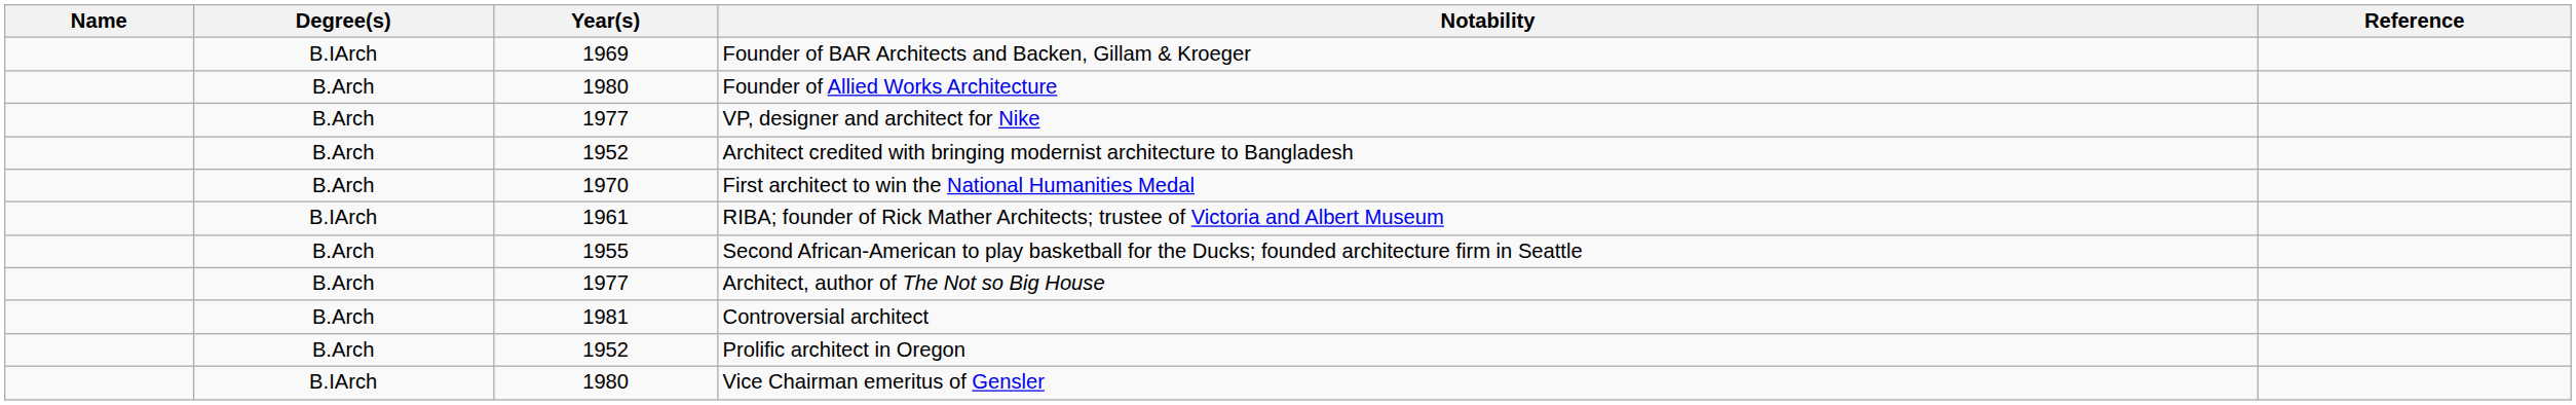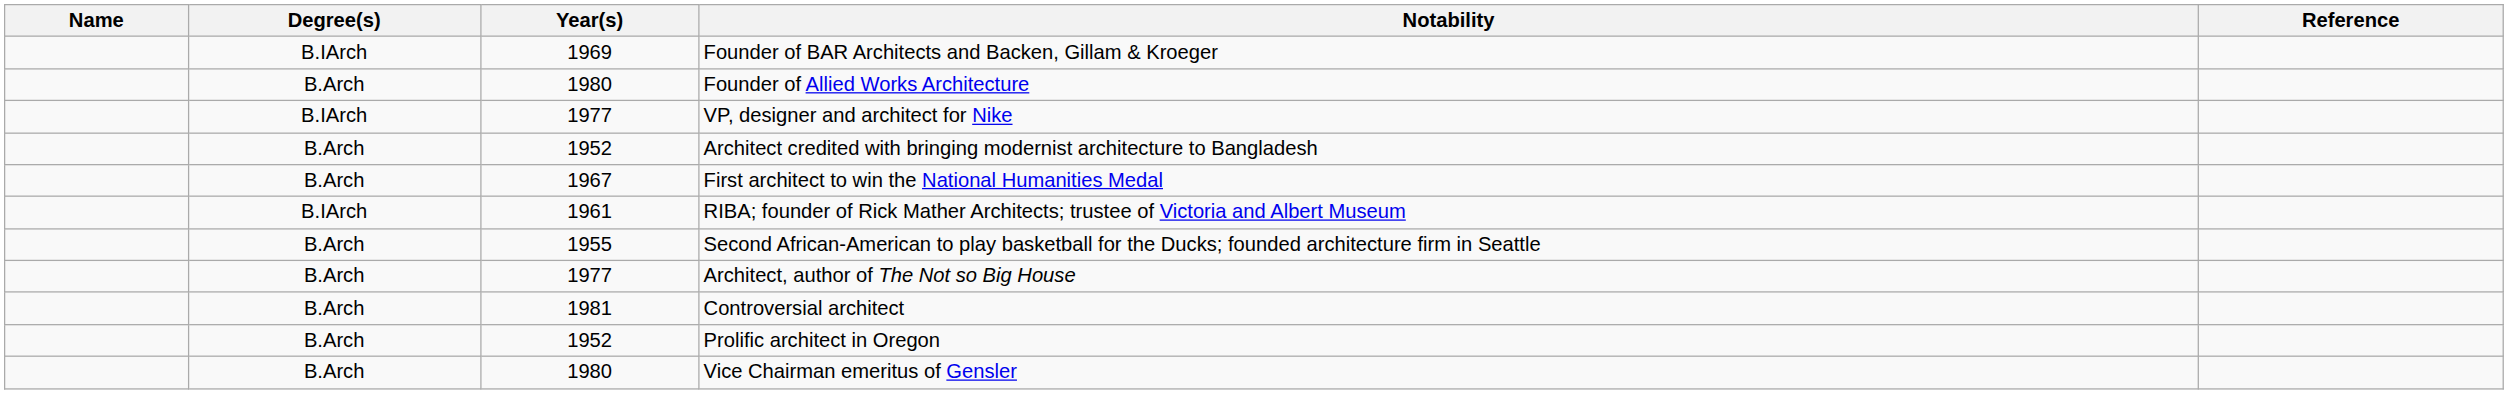 <table class="wikitable sortable" style="width:100%">
 <tr>
 <th width="* ">Name</th>
 <th>Degree(s)</th>
 <th>Year(s)</th>
 <th width="60%" class="unsortable">Notability</th>
 <th width="* " class="unsortable">Reference</th>
 </tr>
 <tr>
 <td></td>
 <td align="center">B.IArch</td>
 <td align="center">1969</td>
 <td>Founder of BAR Architects and Backen, Gillam & Kroeger</td>
 <td align="center"></td>
 </tr>
 <tr>
 <td></td>
 <td align="center">B.Arch</td>
 <td align="center">1980</td>
 <td>Founder of <a href='#'>Allied Works Architecture</a></td>
 <td align="center"></td>
 </tr>
 <tr>
 <td></td>
-<td align="center">B.Arch</td>
+<td align="center">B.IArch</td>
 <td align="center">1977</td>
 <td>VP, designer and architect for <a href='#'>Nike</a></td>
 <td align="center"></td>
 </tr>
 <tr>
 <td></td>
 <td align="center">B.Arch</td>
 <td align="center">1952</td>
 <td>Architect credited with bringing modernist architecture to Bangladesh</td>
 <td align="center"></td>
 </tr>
 <tr>
 <td></td>
 <td align="center">B.Arch</td>
-<td align="center">1970</td>
+<td align="center">1967</td>
 <td>First architect to win the <a href='#'>National Humanities Medal</a></td>
 <td align="center"></td>
 </tr>
 <tr>
 <td></td>
 <td align="center">B.IArch</td>
 <td align="center">1961</td>
 <td>RIBA; founder of Rick Mather Architects; trustee of <a href='#'>Victoria and Albert Museum</a></td>
 <td align="center"></td>
 </tr>
 <tr>
 <td></td>
 <td align="center">B.Arch</td>
 <td align="center">1955</td>
 <td>Second African-American to play basketball for the Ducks; founded architecture firm in Seattle</td>
 <td align="center"></td>
 </tr>
 <tr>
 <td></td>
 <td align="center">B.Arch</td>
 <td align="center">1977</td>
 <td>Architect, author of <em>The Not so Big House</em></td>
 <td align="center"></td>
 </tr>
 <tr>
 <td></td>
 <td align="center">B.Arch</td>
 <td align="center">1981</td>
 <td>Controversial architect</td>
 <td align="center"></td>
 </tr>
 <tr>
 <td></td>
 <td align="center">B.Arch</td>
 <td align="center">1952</td>
 <td>Prolific architect in Oregon</td>
 <td align="center"></td>
 </tr>
 <tr>
 <td></td>
-<td align="center">B.IArch</td>
+<td align="center">B.Arch</td>
 <td align="center">1980</td>
 <td>Vice Chairman emeritus of <a href='#'>Gensler</a></td>
 <td align="center"></td>
 </tr>
 </table>
